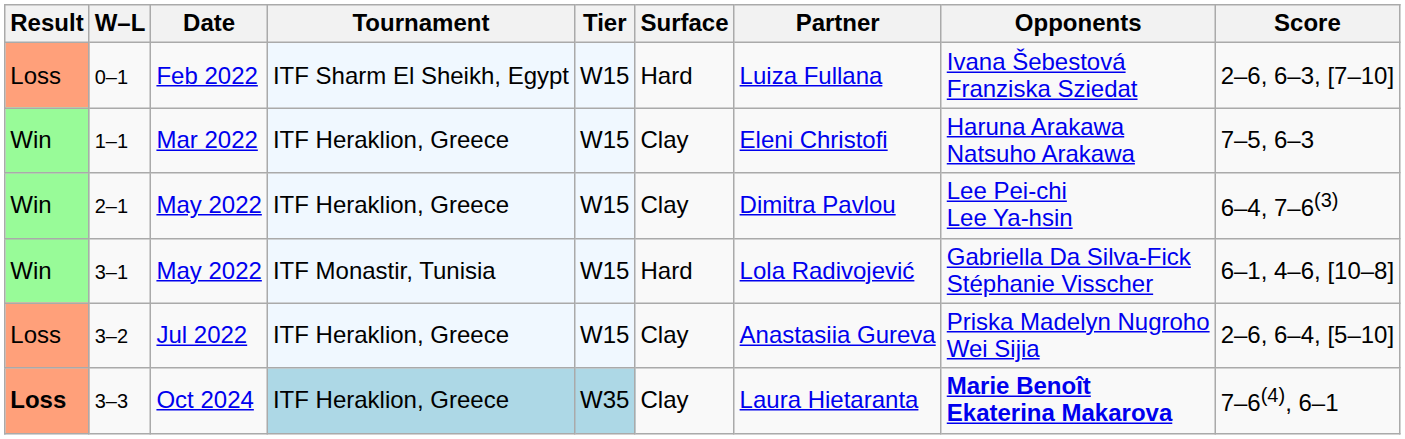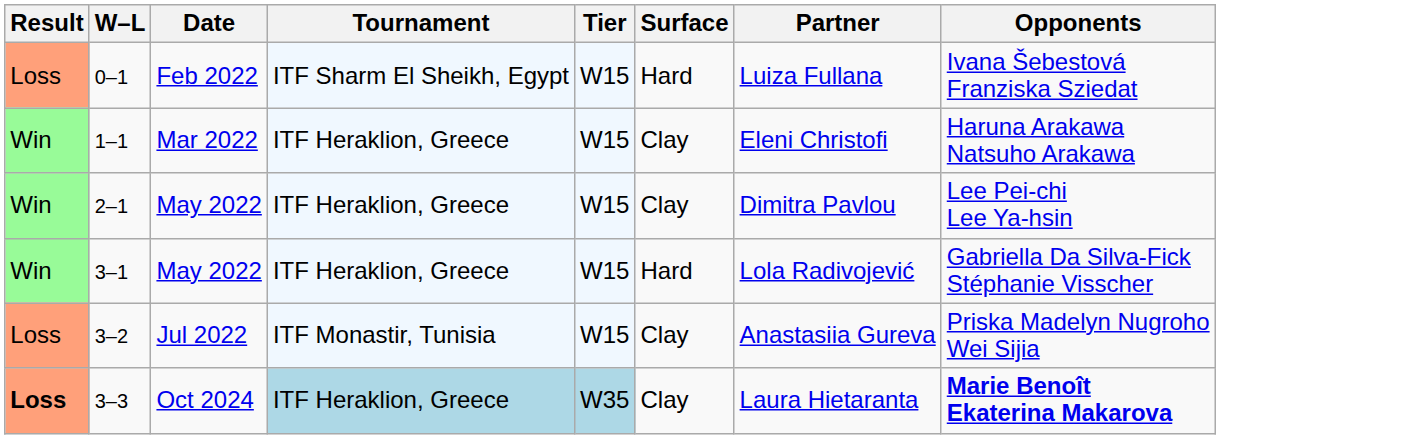 <table class="sortable wikitable">
 <tr>
 <th>Result</th>
 <th class="unsortable">W–L</th>
 <th>Date</th>
 <th>Tournament</th>
 <th>Tier</th>
 <th>Surface</th>
 <th>Partner</th>
 <th>Opponents</th>
-<th class="unsortable">Score</th>
 </tr>
 <tr>
 <td style="background:#ffa07a;">Loss</td>
 <td><small>0–1</small></td>
 <td><a href='#'>Feb 2022</a></td>
 <td style="background:#f0f8ff;">ITF Sharm El Sheikh, Egypt</td>
 <td style="background:#f0f8ff;">W15</td>
 <td>Hard</td>
 <td> <a href='#'>Luiza Fullana</a></td>
 <td> <a href='#'>Ivana Šebestová</a> <br>  <a href='#'>Franziska Sziedat</a></td>
-<td>2–6, 6–3, [7–10]</td>
 </tr>
 <tr>
 <td style="background:#98fb98;">Win</td>
 <td><small>1–1</small></td>
 <td><a href='#'>Mar 2022</a></td>
 <td style="background:#f0f8ff;">ITF Heraklion, Greece</td>
 <td style="background:#f0f8ff;">W15</td>
 <td>Clay</td>
 <td> <a href='#'>Eleni Christofi</a></td>
 <td> <a href='#'>Haruna Arakawa</a> <br>  <a href='#'>Natsuho Arakawa</a></td>
-<td>7–5, 6–3</td>
 </tr>
 <tr>
 <td style="background:#98fb98;">Win</td>
 <td><small>2–1</small></td>
 <td><a href='#'>May 2022</a></td>
 <td style="background:#f0f8ff;">ITF Heraklion, Greece</td>
 <td style="background:#f0f8ff;">W15</td>
 <td>Clay</td>
 <td> <a href='#'>Dimitra Pavlou</a></td>
 <td> <a href='#'>Lee Pei-chi</a> <br>  <a href='#'>Lee Ya-hsin</a></td>
-<td>6–4, 7–6<sup>(3)</sup></td>
 </tr>
 <tr>
 <td style="background:#98fb98;">Win</td>
 <td><small>3–1</small></td>
 <td><a href='#'>May 2022</a></td>
-<td style="background:#f0f8ff;">ITF Monastir, Tunisia</td>
+<td style="background:#f0f8ff;">ITF Heraklion, Greece</td>
 <td style="background:#f0f8ff;">W15</td>
 <td>Hard</td>
 <td> <a href='#'>Lola Radivojević</a></td>
 <td> <a href='#'>Gabriella Da Silva-Fick</a> <br>  <a href='#'>Stéphanie Visscher</a></td>
-<td>6–1, 4–6, [10–8]</td>
 </tr>
 <tr>
 <td style="background:#ffa07a;">Loss</td>
 <td><small>3–2</small></td>
 <td><a href='#'>Jul 2022</a></td>
-<td style="background:#f0f8ff;">ITF Heraklion, Greece</td>
+<td style="background:#f0f8ff;">ITF Monastir, Tunisia</td>
 <td style="background:#f0f8ff;">W15</td>
 <td>Clay</td>
 <td> <a href='#'>Anastasiia Gureva</a></td>
 <td> <a href='#'>Priska Madelyn Nugroho</a> <br>  <a href='#'>Wei Sijia</a></td>
-<td>2–6, 6–4, [5–10]</td>
 </tr>
 <tr>
 <td style="background:#ffa07a;"><strong>Loss</strong></td>
 <td><small>3–3</small></td>
 <td><a href='#'>Oct 2024</a></td>
 <td style="background:lightblue;">ITF Heraklion, Greece</td>
 <td style="background:lightblue;">W35</td>
 <td>Clay</td>
 <td> <a href='#'>Laura Hietaranta</a></td>
 <td><strong> <a href='#'>Marie Benoît</a> <br>  <a href='#'>Ekaterina Makarova</a></strong></td>
-<td>7–6<sup>(4)</sup>, 6–1</td>
 </tr>
 </table>
